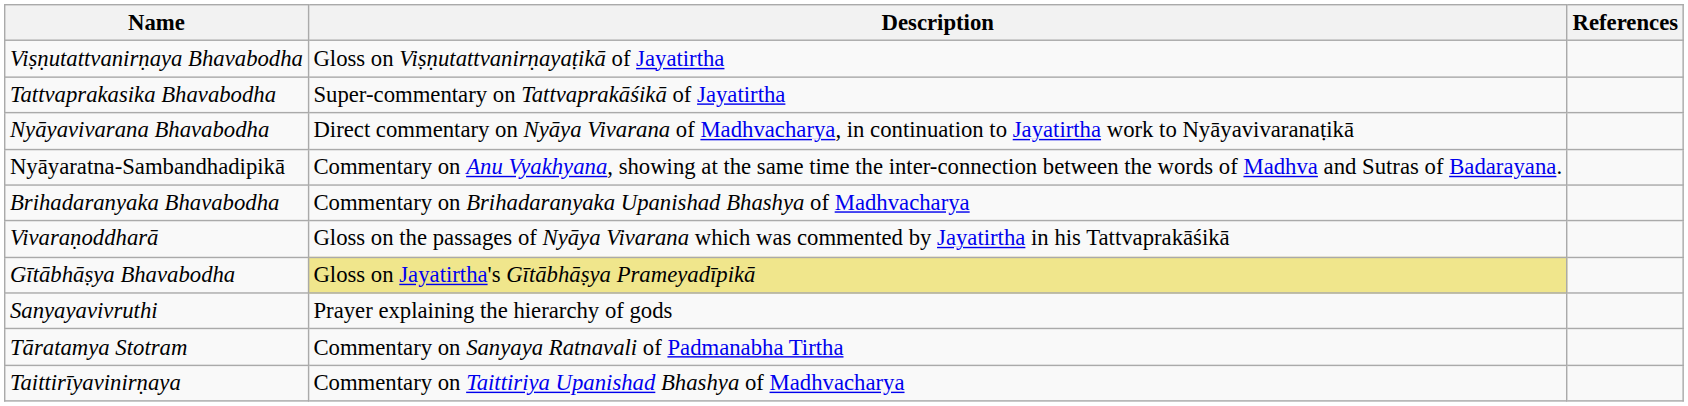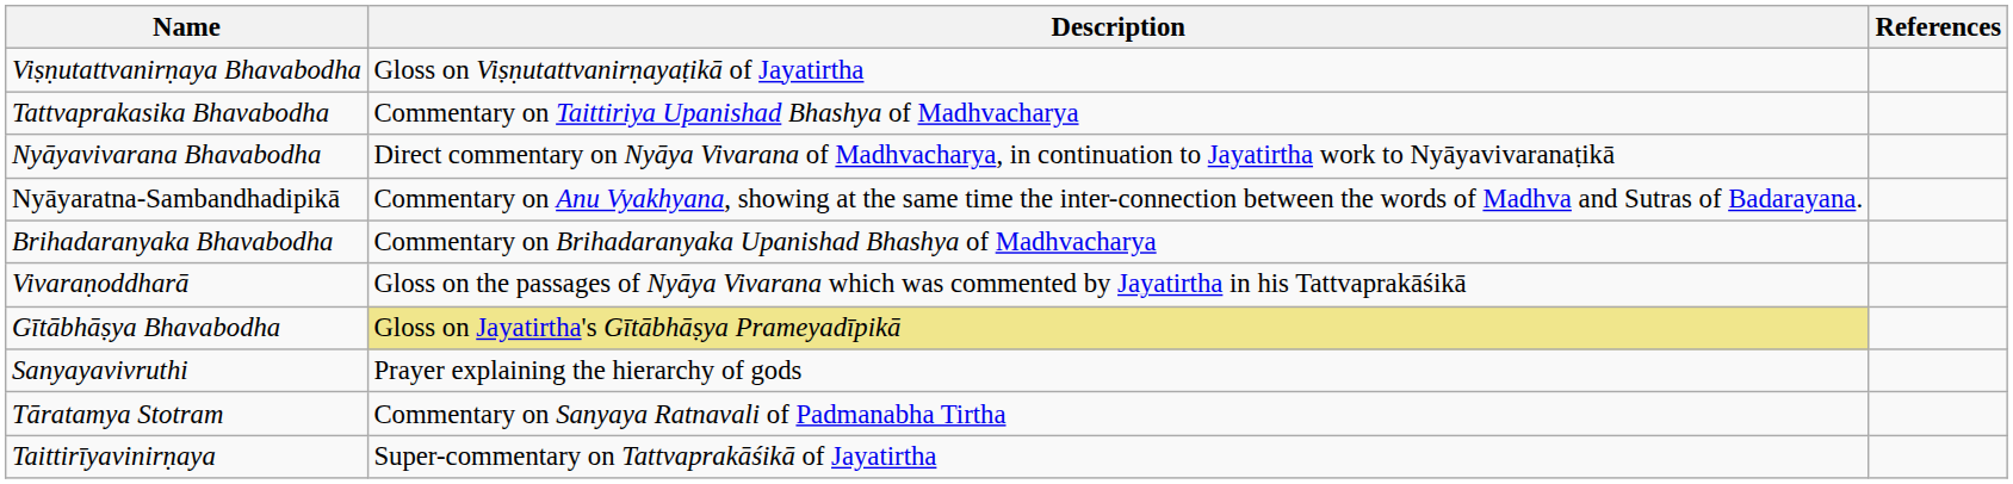 <table class="wikitable">
 <tr>
 <th>Name</th>
 <th>Description</th>
 <th>References</th>
 </tr>
 <tr>
 <td><em>Viṣṇutattvanirṇaya Bhavabodha</em></td>
 <td>Gloss on <em>Viṣṇutattvanirṇayaṭikā</em>  of <a href='#'>Jayatirtha</a></td>
 <td></td>
 </tr>
 <tr>
 <td><em>Tattvaprakasika Bhavabodha</em></td>
-<td>Super-commentary on <em>Tattvaprakāśikā</em> of <a href='#'>Jayatirtha</a></td>
+<td>Commentary on <em><a href='#'>Taittiriya Upanishad</a> Bhashya</em> of <a href='#'>Madhvacharya</a></td>
 <td></td>
 </tr>
 <tr>
 <td><em>Nyāyavivarana Bhavabodha</em></td>
 <td>Direct commentary on <em>Nyāya Vivarana</em> of <a href='#'>Madhvacharya</a>, in continuation to <a href='#'>Jayatirtha</a> work to Nyāyavivaranaṭikā</td>
 <td></td>
 </tr>
 <tr>
 <td>Nyāyaratna-Sambandhadipikā</td>
 <td>Commentary on <em><a href='#'>Anu Vyakhyana</a></em>, showing at the same time the inter-connection between the words of <a href='#'>Madhva</a> and Sutras of <a href='#'>Badarayana</a>.</td>
 <td></td>
 </tr>
 <tr>
 <td><em>Brihadaranyaka Bhavabodha</em></td>
 <td>Commentary on <em>Brihadaranyaka Upanishad Bhashya</em> of <a href='#'>Madhvacharya</a></td>
 <td></td>
 </tr>
 <tr>
 <td><em>Vivaraṇoddharā</em></td>
 <td>Gloss on the passages of <em>Nyāya Vivarana</em> which was commented by <a href='#'>Jayatirtha</a> in his Tattvaprakāśikā</td>
 <td></td>
 </tr>
 <tr>
 <td><em>Gītābhāṣya Bhavabodha</em> </td>
 <td style="background: khaki;">Gloss on <a href='#'>Jayatirtha</a>'s <em>Gītābhāṣya Prameyadīpikā</em></td>
 <td></td>
 </tr>
 <tr>
 <td><em>Sanyayavivruthi</em></td>
 <td>Prayer explaining the hierarchy of gods</td>
 <td></td>
 </tr>
 <tr>
 <td><em>Tāratamya Stotram</em></td>
 <td>Commentary on <em>Sanyaya Ratnavali</em> of <a href='#'>Padmanabha Tirtha</a></td>
 <td></td>
 </tr>
 <tr>
 <td><em>Taittirīyavinirṇaya</em></td>
-<td>Commentary on <em><a href='#'>Taittiriya Upanishad</a> Bhashya</em> of <a href='#'>Madhvacharya</a></td>
+<td>Super-commentary on <em>Tattvaprakāśikā</em> of <a href='#'>Jayatirtha</a></td>
 <td></td>
 </tr>
 </table>
